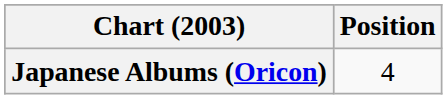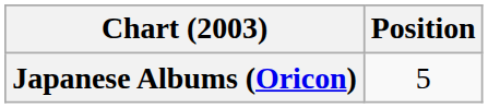 <table class="wikitable plainrowheaders" style="text-align:center">
 <tr>
 <th scope="col">Chart (2003)</th>
 <th scope="col">Position</th>
 </tr>
 <tr>
 <th scope="row">Japanese Albums (<a href='#'>Oricon</a>)</th>
-<td>4</td>
+<td>5</td>
 </tr>
 </table>
